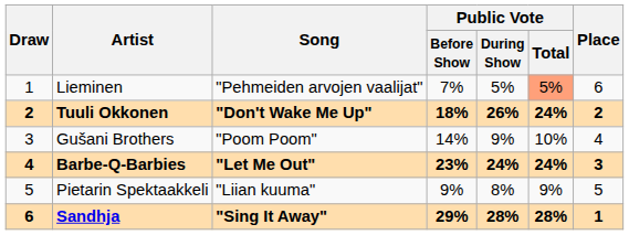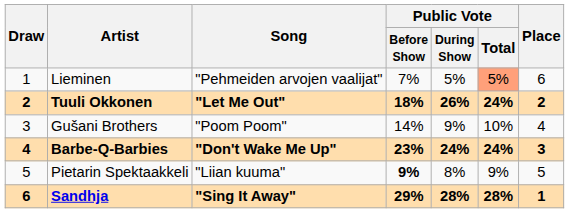 <table class="sortable wikitable" style="margin: 1em auto 1em auto; text-align:center;">
 <tr>
 <th rowspan="2">Draw</th>
 <th rowspan="2">Artist</th>
 <th rowspan="2">Song</th>
 <th colspan="3" class="unsortable">Public Vote</th>
 <th rowspan="2">Place</th>
 </tr>
 <tr>
 <th><small>Before<br>Show</small></th>
 <th><small>During<br>Show</small></th>
 <th>Total</th>
 </tr>
 <tr>
 <td>1</td>
 <td align="left">Lieminen</td>
 <td align="left">"Pehmeiden arvojen vaalijat"</td>
 <td>7%</td>
 <td>5%</td>
 <td style="background: lightsalmon;">5%</td>
 <td>6</td>
 </tr>
 <tr style="font-weight:bold; background:navajowhite;">
 <td>2</td>
 <td align="left">Tuuli Okkonen</td>
-<td align="left">"Don't Wake Me Up"</td>
+<td align="left">"Let Me Out"</td>
 <td>18%</td>
 <td>26%</td>
 <td>24%</td>
 <td>2</td>
 </tr>
 <tr>
 <td>3</td>
 <td align="left">Gušani Brothers</td>
 <td align="left">"Poom Poom"</td>
 <td>14%</td>
 <td>9%</td>
 <td>10%</td>
 <td>4</td>
 </tr>
 <tr style="font-weight:bold; background:navajowhite;">
 <td>4</td>
 <td align="left">Barbe-Q-Barbies</td>
-<td align="left">"Let Me Out"</td>
+<td align="left">"Don't Wake Me Up"</td>
 <td>23%</td>
 <td>24%</td>
 <td>24%</td>
 <td>3</td>
 </tr>
 <tr>
 <td>5</td>
 <td align="left">Pietarin Spektaakkeli</td>
 <td align="left">"Liian kuuma"</td>
-<td>9%</td>
+<td><strong>9%</strong></td>
 <td>8%</td>
 <td>9%</td>
 <td>5</td>
 </tr>
 <tr style="font-weight:bold; background:navajowhite;">
 <td>6</td>
 <td align="left"><a href='#'>Sandhja</a></td>
 <td align="left">"Sing It Away"</td>
 <td>29%</td>
 <td>28%</td>
 <td>28%</td>
 <td>1</td>
 </tr>
 </table>
